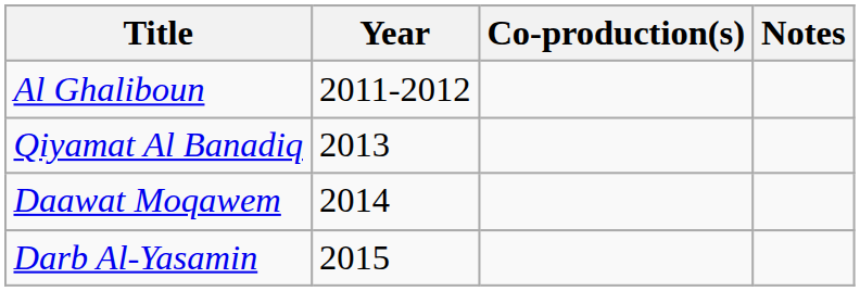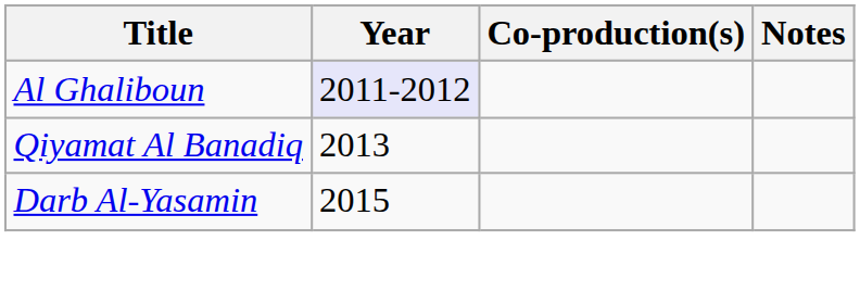 <table class="wikitable">
 <tr>
 <th>Title</th>
 <th>Year</th>
 <th>Co-production(s)</th>
 <th>Notes</th>
 </tr>
 <tr>
 <td><em><a href='#'>Al Ghaliboun</a></em></td>
-<td>2011-2012</td>
+<td style="background: lavender;">2011-2012</td>
 <td></td>
 <td></td>
 </tr>
 <tr>
 <td><em><a href='#'>Qiyamat Al Banadiq</a></em></td>
 <td>2013</td>
 <td></td>
 <td></td>
 </tr>
 <tr>
-<td><em><a href='#'>Daawat Moqawem</a></em></td>
-<td>2014</td>
-<td></td>
-<td></td>
-</tr>
-<tr>
 <td><em><a href='#'>Darb Al-Yasamin</a></em></td>
 <td>2015</td>
 <td></td>
 <td></td>
 </tr>
 </table>
